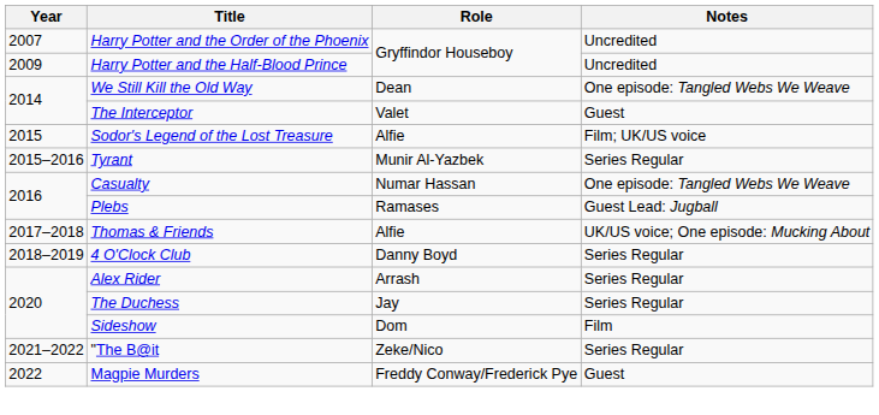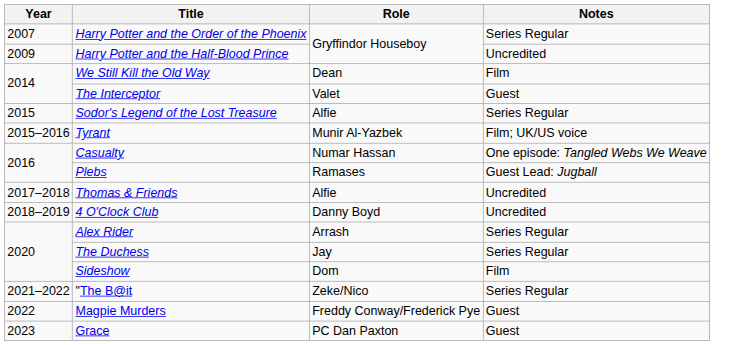 <table class="wikitable">
 <tr>
 <th>Year</th>
 <th>Title</th>
 <th>Role</th>
 <th>Notes</th>
 </tr>
 <tr>
 <td>2007</td>
 <td><em><a href='#'>Harry Potter and the Order of the Phoenix</a></em></td>
 <td rowspan=2>Gryffindor Houseboy</td>
-<td>Uncredited</td>
+<td>Series Regular</td>
 </tr>
 <tr>
 <td>2009</td>
 <td><em><a href='#'>Harry Potter and the Half-Blood Prince</a></em></td>
 <td>Uncredited</td>
 </tr>
 <tr>
 <td rowspan=2>2014</td>
 <td><em><a href='#'>We Still Kill the Old Way</a></em></td>
 <td>Dean</td>
-<td>One episode: <em>Tangled Webs We Weave</em></td>
+<td>Film</td>
 </tr>
 <tr>
 <td><em><a href='#'>The Interceptor</a></em></td>
 <td>Valet</td>
 <td>Guest</td>
 </tr>
 <tr>
 <td>2015</td>
 <td><em><a href='#'>Sodor's Legend of the Lost Treasure</a></em></td>
 <td>Alfie</td>
-<td>Film; UK/US voice</td>
+<td>Series Regular</td>
 </tr>
 <tr>
 <td>2015–2016</td>
 <td><em><a href='#'>Tyrant</a></em></td>
 <td>Munir Al-Yazbek</td>
-<td>Series Regular</td>
+<td>Film; UK/US voice</td>
 </tr>
 <tr>
 <td rowspan=2>2016</td>
 <td><em><a href='#'>Casualty</a></em></td>
 <td>Numar Hassan</td>
 <td>One episode: <em>Tangled Webs We Weave</em></td>
 </tr>
 <tr>
 <td><em><a href='#'>Plebs</a></em></td>
 <td>Ramases</td>
 <td>Guest Lead: <em>Jugball</em></td>
 </tr>
 <tr>
 <td>2017–2018</td>
 <td><em><a href='#'>Thomas & Friends</a></em></td>
 <td>Alfie</td>
-<td>UK/US voice; One episode: <em>Mucking About</em></td>
+<td>Uncredited</td>
 </tr>
 <tr>
 <td>2018–2019</td>
 <td><em><a href='#'>4 O'Clock Club</a></em></td>
 <td>Danny Boyd</td>
-<td>Series Regular</td>
+<td>Uncredited</td>
 </tr>
 <tr>
 <td rowspan=3>2020</td>
 <td><em><a href='#'>Alex Rider</a></em></td>
 <td>Arrash</td>
 <td>Series Regular</td>
 </tr>
 <tr>
 <td><em><a href='#'>The Duchess</a></em></td>
 <td>Jay</td>
 <td>Series Regular</td>
 </tr>
 <tr>
 <td><em><a href='#'>Sideshow</a></em></td>
 <td>Dom</td>
 <td>Film</td>
 </tr>
 <tr>
 <td>2021–2022</td>
 <td>"<a href='#'>The B@it</a><em></td>
 <td>Zeke/Nico</td>
 <td>Series Regular</td>
 </tr>
 <tr>
 <td>2022</td>
 <td></em><a href='#'>Magpie Murders</a><em></td>
 <td>Freddy Conway/Frederick Pye</td>
 <td>Guest</td>
 </tr>
+<tr>
+<td>2023</td>
+<td></em><a href='#'>Grace</a> <em></td>
+<td>PC Dan Paxton</td>
+<td>Guest</td>
+</tr>
 </table>
